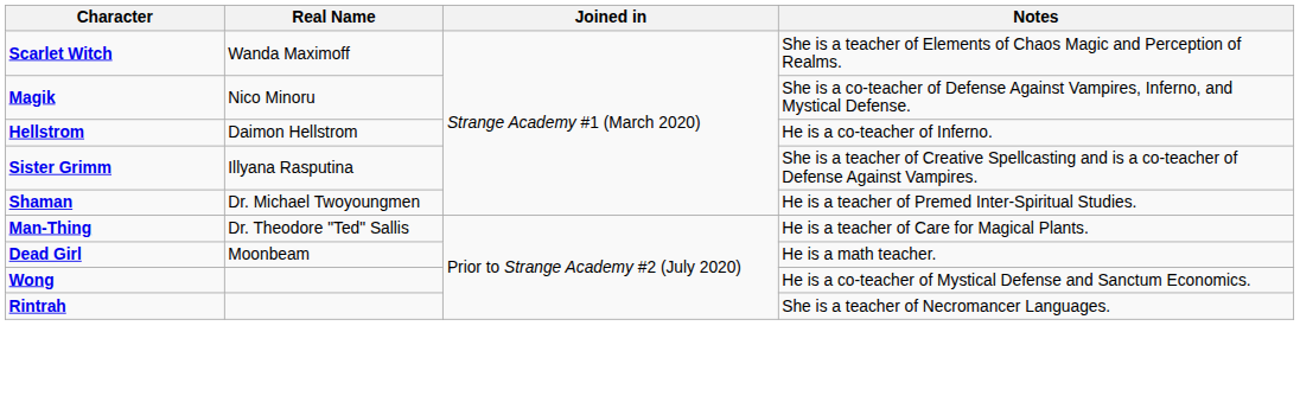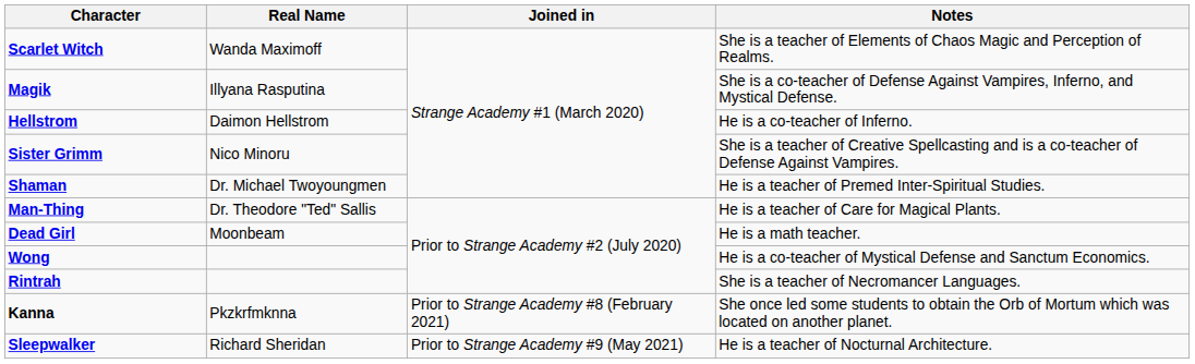 <table class="wikitable" style="width:100%; text-align:left; margin:1em auto 1em auto;">
 <tr>
 <th width=17%>Character</th>
 <th width=17%>Real Name</th>
 <th width=26%>Joined in</th>
 <th width=40%>Notes</th>
 </tr>
 <tr>
 <td><strong><a href='#'>Scarlet Witch</a></strong></td>
 <td>Wanda Maximoff</td>
 <td rowspan="5"><em>Strange Academy</em> #1 (March 2020)</td>
 <td>She is a teacher of Elements of Chaos Magic and Perception of Realms.</td>
 </tr>
 <tr>
 <td><strong><a href='#'>Magik</a></strong></td>
-<td>Nico Minoru</td>
+<td>Illyana Rasputina</td>
 <td>She is a co-teacher of Defense Against Vampires, Inferno, and Mystical Defense.</td>
 </tr>
 <tr>
 <td><strong><a href='#'>Hellstrom</a></strong></td>
 <td>Daimon Hellstrom</td>
 <td>He is a co-teacher of Inferno.</td>
 </tr>
 <tr>
 <td><strong><a href='#'>Sister Grimm</a></strong></td>
-<td>Illyana Rasputina</td>
+<td>Nico Minoru</td>
 <td>She is a teacher of Creative Spellcasting and is a co-teacher of Defense Against Vampires.</td>
 </tr>
 <tr>
 <td><strong><a href='#'>Shaman</a></strong></td>
 <td>Dr. Michael Twoyoungmen</td>
 <td>He is a teacher of Premed Inter-Spiritual Studies.</td>
 </tr>
 <tr>
 <td><strong><a href='#'>Man-Thing</a></strong></td>
 <td>Dr. Theodore "Ted" Sallis</td>
 <td rowspan="4">Prior to <em>Strange Academy</em> #2 (July 2020)</td>
 <td>He is a teacher of Care for Magical Plants.</td>
 </tr>
 <tr>
 <td><strong><a href='#'>Dead Girl</a></strong></td>
 <td>Moonbeam</td>
 <td>He is a math teacher.</td>
 </tr>
 <tr>
 <td><strong><a href='#'>Wong</a></strong></td>
 <td></td>
 <td>He is a co-teacher of Mystical Defense and Sanctum Economics.</td>
 </tr>
 <tr>
 <td><strong><a href='#'>Rintrah</a></strong></td>
 <td></td>
 <td>She is a teacher of Necromancer Languages.</td>
 </tr>
+<tr>
+<td><strong>Kanna</strong></td>
+<td>Pkzkrfmknna</td>
+<td>Prior to <em>Strange Academy</em> #8 (February 2021)</td>
+<td>She once led some students to obtain the Orb of Mortum which was located on another planet.</td>
+</tr>
+<tr>
+<td><strong><a href='#'>Sleepwalker</a></strong></td>
+<td>Richard Sheridan</td>
+<td>Prior to <em>Strange Academy</em> #9 (May 2021)</td>
+<td>He is a teacher of Nocturnal Architecture.</td>
+</tr>
 </table>
